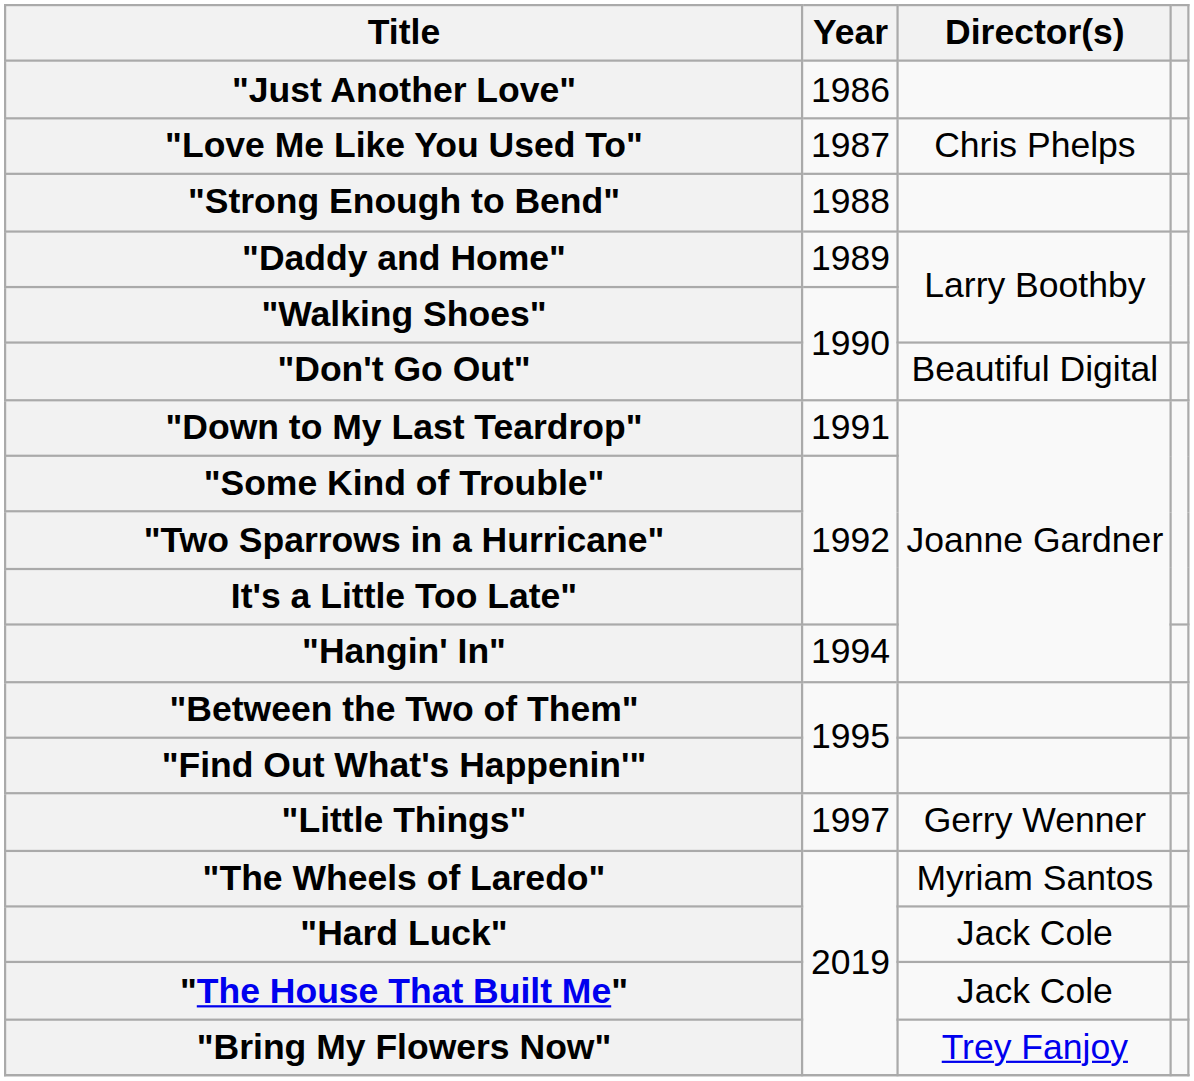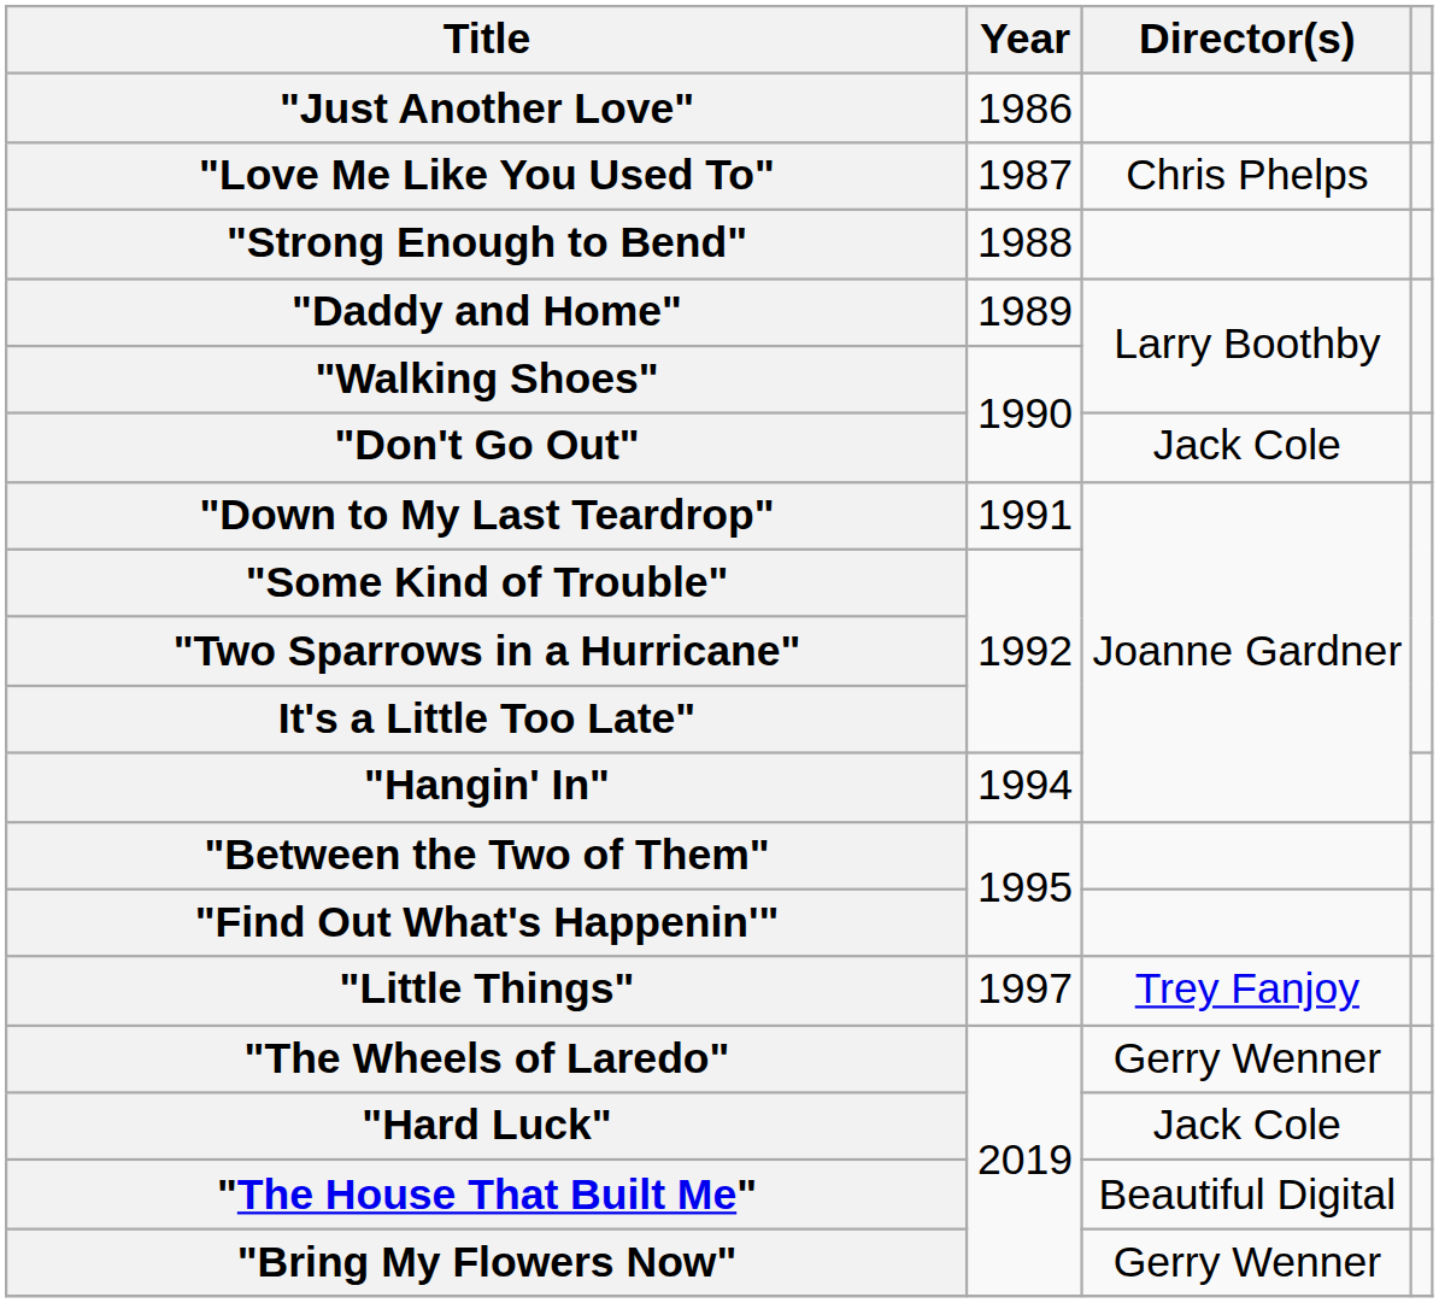 <table class="wikitable plainrowheaders" style="text-align:center;">
 <tr>
 <th scope="col" style="width:22em;">Title</th>
 <th scope="col">Year</th>
 <th scope="col">Director(s)</th>
 <th></th>
 </tr>
 <tr>
 <th scope="row">"Just Another Love"</th>
 <td>1986</td>
 <td></td>
 <td></td>
 </tr>
 <tr>
 <th scope="row">"Love Me Like You Used To"</th>
 <td>1987</td>
 <td>Chris Phelps</td>
 <td></td>
 </tr>
 <tr>
 <th scope="row">"Strong Enough to Bend"</th>
 <td>1988</td>
 <td></td>
 <td></td>
 </tr>
 <tr>
 <th scope="row">"Daddy and Home"</th>
 <td>1989</td>
 <td rowspan="2">Larry Boothby</td>
 <td rowspan="2"></td>
 </tr>
 <tr>
 <th scope="row">"Walking Shoes"</th>
 <td rowspan="2">1990</td>
 </tr>
 <tr>
 <th scope="row">"Don't Go Out" </th>
-<td>Beautiful Digital</td>
+<td>Jack Cole</td>
 <td></td>
 </tr>
 <tr>
 <th scope="row">"Down to My Last Teardrop"</th>
 <td>1991</td>
 <td rowspan="5">Joanne Gardner</td>
 <td rowspan="4"></td>
 </tr>
 <tr>
 <th scope="row">"Some Kind of Trouble"</th>
 <td rowspan="3">1992</td>
 </tr>
 <tr>
 <th scope="row">"Two Sparrows in a Hurricane"</th>
 </tr>
 <tr>
 <th scope="row">It's a Little Too Late"</th>
 </tr>
 <tr>
 <th scope="row">"Hangin' In"</th>
 <td>1994</td>
 <td></td>
 </tr>
 <tr>
 <th scope="row">"Between the Two of Them"</th>
 <td rowspan="2">1995</td>
 <td></td>
 <td></td>
 </tr>
 <tr>
 <th scope="row">"Find Out What's Happenin'"</th>
 <td></td>
 <td></td>
 </tr>
 <tr>
 <th scope="row">"Little Things"</th>
 <td>1997</td>
-<td>Gerry Wenner</td>
+<td><a href='#'>Trey Fanjoy</a></td>
 <td></td>
 </tr>
 <tr>
 <th scope="row">"The Wheels of Laredo"</th>
 <td rowspan="4">2019</td>
-<td>Myriam Santos</td>
+<td>Gerry Wenner</td>
 <td></td>
 </tr>
 <tr>
 <th scope="row">"Hard Luck"</th>
 <td>Jack Cole</td>
 <td></td>
 </tr>
 <tr>
 <th scope = "row">"<a href='#'>The House That Built Me</a>"</th>
-<td>Jack Cole</td>
+<td>Beautiful Digital</td>
 <td></td>
 </tr>
 <tr>
 <th scope="row">"Bring My Flowers Now"</th>
-<td><a href='#'>Trey Fanjoy</a></td>
+<td>Gerry Wenner</td>
 <td></td>
 </tr>
 <tr>
 </tr>
 </table>
